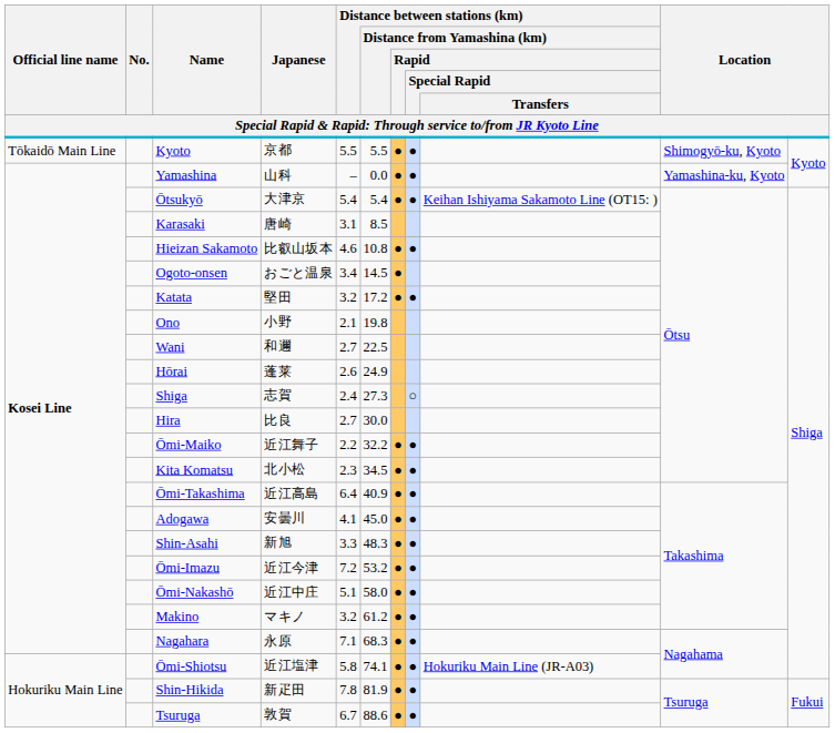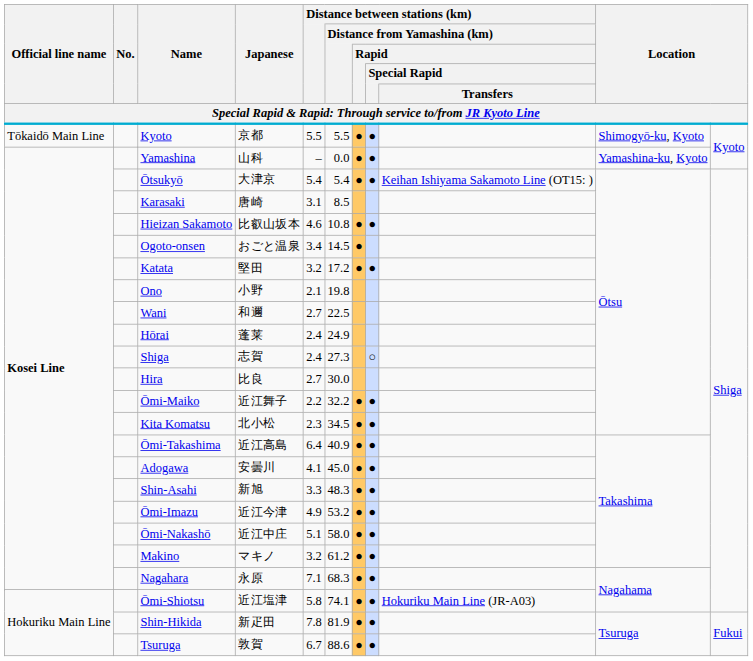 <table class="wikitable">
 <tr>
 <th rowspan="5">Official line name</th>
 <th rowspan="5">No.</th>
 <th rowspan="5">Name</th>
 <th rowspan="5">Japanese</th>
 <th colspan="5" style="border-bottom:none;text-align:left;">Distance between stations (km)</th>
 <th colspan="2" rowspan="5">Location</th>
 </tr>
 <tr>
 <th rowspan="4" style="border-top:none;"></th>
 <th colspan="4" style="border-bottom:none;text-align:left;">Distance from Yamashina (km)</th>
 </tr>
 <tr>
 <th rowspan="3" style="border-top:none;"></th>
 <th colspan="3" style="border-bottom:none;text-align:left;">Rapid</th>
 </tr>
 <tr>
 <th rowspan="2" style="border-top:none;"></th>
 <th colspan="2" style="border-bottom:none;text-align:left;">Special Rapid</th>
 </tr>
 <tr>
 <th style="border-top:none;"></th>
 <th>Transfers</th>
 </tr>
 <tr>
 <th colspan="11" style="border-bottom:solid 3px #00acd1"><em>Special Rapid & Rapid: Through service to/from <a href='#'>JR Kyoto Line</a></em></th>
 </tr>
 <tr>
 <td rowspan="2">Tōkaidō Main Line</td>
 <td></td>
 <td><a href='#'>Kyoto</a></td>
 <td>京都</td>
 <td style="text-align: right;">5.5</td>
 <td style="text-align: right;">5.5</td>
 <td style="background-color:#ffc966;" align="center">●</td>
 <td style="background-color:#cdf;" align="center">●</td>
 <td></td>
 <td><a href='#'>Shimogyō-ku</a>, <a href='#'>Kyoto</a></td>
 <td rowspan="3"><a href='#'>Kyoto</a></td>
 </tr>
 <tr>
 <td rowspan="2"></td>
 <td rowspan="2"><a href='#'>Yamashina</a></td>
 <td rowspan="2">山科</td>
 <td rowspan="2" style="text-align: right;">–</td>
 <td rowspan="2" style="text-align: right;">0.0</td>
 <td rowspan="2" style="background-color:#ffc966;" align="center">●</td>
 <td rowspan="2" style="background-color:#cdf;" align="center">●</td>
 <td rowspan="2"></td>
 <td rowspan="2"><a href='#'>Yamashina-ku</a>, <a href='#'>Kyoto</a></td>
 </tr>
 <tr>
 <td rowspan="21"><strong>Kosei Line</strong></td>
 </tr>
 <tr>
 <td></td>
 <td><a href='#'>Ōtsukyō</a></td>
 <td>大津京</td>
 <td style="text-align: right;">5.4</td>
 <td style="text-align: right;">5.4</td>
 <td style="background-color:#ffc966;" align="center">●</td>
 <td style="background-color:#cdf;" align="center">●</td>
 <td><a href='#'>Keihan Ishiyama Sakamoto Line</a> (OT15: )</td>
 <td rowspan="12"><a href='#'>Ōtsu</a></td>
 <td rowspan="21"><a href='#'>Shiga</a></td>
 </tr>
 <tr>
 <td></td>
 <td><a href='#'>Karasaki</a></td>
 <td>唐崎</td>
 <td style="text-align: right;">3.1</td>
 <td style="text-align: right;">8.5</td>
 <td style="background-color:#ffc966;" align="center"></td>
 <td style="background-color:#cdf;" align="center"></td>
 <td> </td>
 </tr>
 <tr>
 <td></td>
 <td><a href='#'>Hieizan Sakamoto</a></td>
 <td>比叡山坂本</td>
 <td style="text-align: right;">4.6</td>
 <td style="text-align: right;">10.8</td>
 <td style="background-color:#ffc966;" align="center">●</td>
 <td style="background-color:#cdf;" align="center">●</td>
 <td> </td>
 </tr>
 <tr>
 <td></td>
 <td><a href='#'>Ogoto-onsen</a></td>
 <td>おごと温泉</td>
 <td style="text-align: right;">3.4</td>
 <td style="text-align: right;">14.5</td>
 <td style="background-color:#ffc966;" align="center">●</td>
 <td style="background-color:#cdf;" align="center"></td>
 <td> </td>
 </tr>
 <tr>
 <td></td>
 <td><a href='#'>Katata</a></td>
 <td>堅田</td>
 <td style="text-align: right;">3.2</td>
 <td style="text-align: right;">17.2</td>
 <td style="background-color:#ffc966;" align="center">●</td>
 <td style="background-color:#cdf;" align="center">●</td>
 <td> </td>
 </tr>
 <tr>
 <td></td>
 <td><a href='#'>Ono</a></td>
 <td>小野</td>
 <td style="text-align: right;">2.1</td>
 <td style="text-align: right;">19.8</td>
 <td style="background-color:#ffc966;" align="center"></td>
 <td style="background-color:#cdf;" align="center"></td>
 <td> </td>
 </tr>
 <tr>
 <td></td>
 <td><a href='#'>Wani</a></td>
 <td>和邇</td>
 <td style="text-align: right;">2.7</td>
 <td style="text-align: right;">22.5</td>
 <td style="background-color:#ffc966;" align="center"></td>
 <td style="background-color:#cdf;" align="center"></td>
 <td> </td>
 </tr>
 <tr>
 <td></td>
 <td><a href='#'>Hōrai</a></td>
 <td>蓬莱</td>
-<td style="text-align: right;">2.6</td>
+<td style="text-align: right;">2.4</td>
 <td style="text-align: right;">24.9</td>
 <td style="background-color:#ffc966;" align="center"></td>
 <td style="background-color:#cdf;" align="center"></td>
 <td> </td>
 </tr>
 <tr>
 <td></td>
 <td><a href='#'>Shiga</a></td>
 <td>志賀</td>
 <td style="text-align: right;">2.4</td>
 <td style="text-align: right;">27.3</td>
 <td style="background-color:#ffc966;" align="center"></td>
 <td style="background-color:#cdf;" align="center">○</td>
 <td> </td>
 </tr>
 <tr>
 <td></td>
 <td><a href='#'>Hira</a></td>
 <td>比良</td>
 <td style="text-align: right;">2.7</td>
 <td style="text-align: right;">30.0</td>
 <td style="background-color:#ffc966;" align="center"></td>
 <td style="background-color:#cdf;" align="center"></td>
 <td> </td>
 </tr>
 <tr>
 <td></td>
 <td><a href='#'>Ōmi-Maiko</a></td>
 <td>近江舞子</td>
 <td style="text-align: right;">2.2</td>
 <td style="text-align: right;">32.2</td>
 <td style="background-color:#ffc966;" align="center">●</td>
 <td style="background-color:#cdf;" align="center">●</td>
 <td> </td>
 </tr>
 <tr>
 <td></td>
 <td><a href='#'>Kita Komatsu</a></td>
 <td>北小松</td>
 <td style="text-align: right;">2.3</td>
 <td style="text-align: right;">34.5</td>
 <td style="background-color:#ffc966;" align="center">●</td>
 <td style="background-color:#cdf;" align="center">●</td>
 <td> </td>
 </tr>
 <tr>
 <td></td>
 <td><a href='#'>Ōmi-Takashima</a></td>
 <td>近江高島</td>
 <td style="text-align: right;">6.4</td>
 <td style="text-align: right;">40.9</td>
 <td style="background-color:#ffc966;" align="center">●</td>
 <td style="background-color:#cdf;" align="center">●</td>
 <td> </td>
 <td rowspan="6"><a href='#'>Takashima</a></td>
 </tr>
 <tr>
 <td></td>
 <td><a href='#'>Adogawa</a></td>
 <td>安曇川</td>
 <td style="text-align: right;">4.1</td>
 <td style="text-align: right;">45.0</td>
 <td style="background-color:#ffc966;" align="center">●</td>
 <td style="background-color:#cdf;" align="center">●</td>
 <td> </td>
 </tr>
 <tr>
 <td></td>
 <td><a href='#'>Shin-Asahi</a></td>
 <td>新旭</td>
 <td style="text-align: right;">3.3</td>
 <td style="text-align: right;">48.3</td>
 <td style="background-color:#ffc966;" align="center">●</td>
 <td style="background-color:#cdf;" align="center">●</td>
 <td> </td>
 </tr>
 <tr>
 <td></td>
 <td><a href='#'>Ōmi-Imazu</a></td>
 <td>近江今津</td>
-<td style="text-align: right;">7.2</td>
+<td style="text-align: right;">4.9</td>
 <td style="text-align: right;">53.2</td>
 <td style="background-color:#ffc966;" align="center">●</td>
 <td style="background-color:#cdf;" align="center">●</td>
 <td> </td>
 </tr>
 <tr>
 <td></td>
 <td><a href='#'>Ōmi-Nakashō</a></td>
 <td>近江中庄</td>
 <td style="text-align: right;">5.1</td>
 <td style="text-align: right;">58.0</td>
 <td style="background-color:#ffc966;" align="center">●</td>
 <td style="background-color:#cdf;" align="center">●</td>
 <td> </td>
 </tr>
 <tr>
 <td></td>
 <td><a href='#'>Makino</a></td>
 <td>マキノ</td>
 <td style="text-align: right;">3.2</td>
 <td style="text-align: right;">61.2</td>
 <td style="background-color:#ffc966;" align="center">●</td>
 <td style="background-color:#cdf;" align="center">●</td>
 <td> </td>
 </tr>
 <tr>
 <td></td>
 <td><a href='#'>Nagahara</a></td>
 <td>永原</td>
 <td style="text-align: right;">7.1</td>
 <td style="text-align: right;">68.3</td>
 <td style="background-color:#ffc966;" align="center">●</td>
 <td style="background-color:#cdf;" align="center">●</td>
 <td> </td>
 <td rowspan="3"><a href='#'>Nagahama</a></td>
 </tr>
 <tr>
 <td rowspan="2"></td>
 <td rowspan="2"><a href='#'>Ōmi-Shiotsu</a></td>
 <td rowspan="2">近江塩津</td>
 <td rowspan="2" style="text-align: right;">5.8</td>
 <td rowspan="2" style="text-align: right;">74.1</td>
 <td style="background-color:#ffc966;" rowspan="2" align="center">●</td>
 <td style="background-color:#cdf;" rowspan="2" align="center">●</td>
 <td rowspan="2"> <a href='#'>Hokuriku Main Line</a> (JR-A03)</td>
 </tr>
 <tr>
 <td rowspan="3">Hokuriku Main Line</td>
 </tr>
 <tr>
 <td></td>
 <td><a href='#'>Shin-Hikida</a></td>
 <td>新疋田</td>
 <td style="text-align: right;">7.8</td>
 <td style="text-align: right;">81.9</td>
 <td style="background-color:#ffc966;" align="center">●</td>
 <td style="background-color:#cdf;" align="center">●</td>
 <td> </td>
 <td rowspan="2"><a href='#'>Tsuruga</a></td>
 <td rowspan="2"><a href='#'>Fukui</a></td>
 </tr>
 <tr>
 <td></td>
 <td><a href='#'>Tsuruga</a></td>
 <td>敦賀</td>
 <td style="text-align: right;">6.7</td>
 <td style="text-align: right;">88.6</td>
 <td style="background-color:#ffc966;" align="center">●</td>
 <td style="background-color:#cdf;" align="center">●</td>
 <td></td>
 </tr>
 </table>
